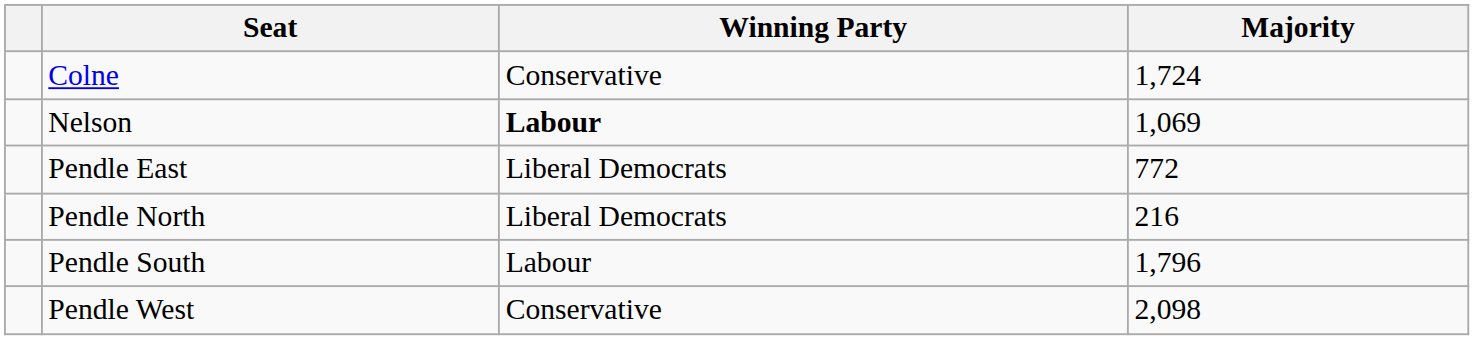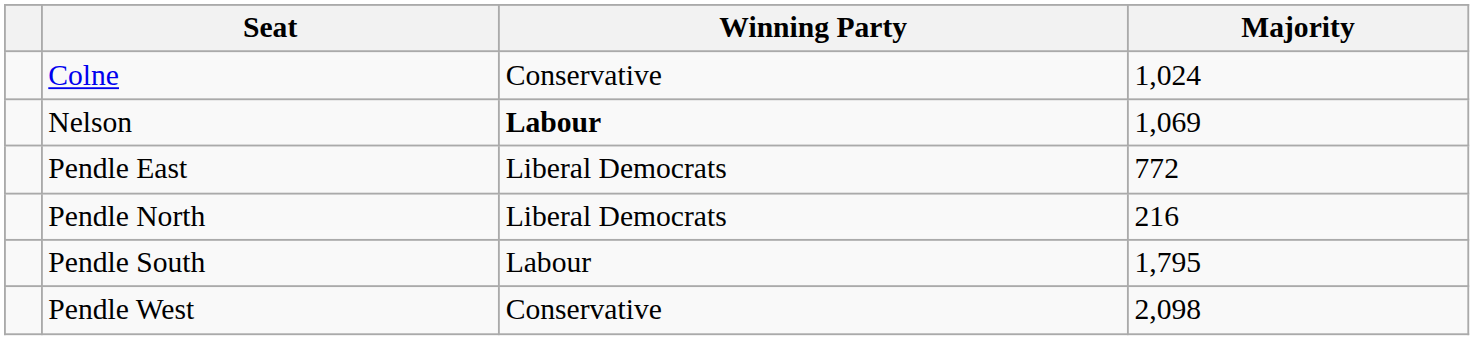 <table class="wikitable" style="right; width:50%">
 <tr>
 <th></th>
 <th>Seat</th>
 <th>Winning Party</th>
 <th>Majority</th>
 </tr>
 <tr>
 <td></td>
 <td><a href='#'>Colne</a></td>
 <td>Conservative</td>
-<td>1,724</td>
+<td>1,024</td>
 </tr>
 <tr>
 <td></td>
 <td>Nelson</td>
 <td><strong>Labour</strong></td>
 <td>1,069</td>
 </tr>
 <tr>
 <td></td>
 <td>Pendle East</td>
 <td>Liberal Democrats</td>
 <td>772</td>
 </tr>
 <tr>
 <td></td>
 <td>Pendle North</td>
 <td>Liberal Democrats</td>
 <td>216</td>
 </tr>
 <tr>
 <td></td>
 <td>Pendle South</td>
 <td>Labour</td>
-<td>1,796</td>
+<td>1,795</td>
 </tr>
 <tr>
 <td></td>
 <td>Pendle West</td>
 <td>Conservative</td>
 <td>2,098</td>
 </tr>
 </table>
